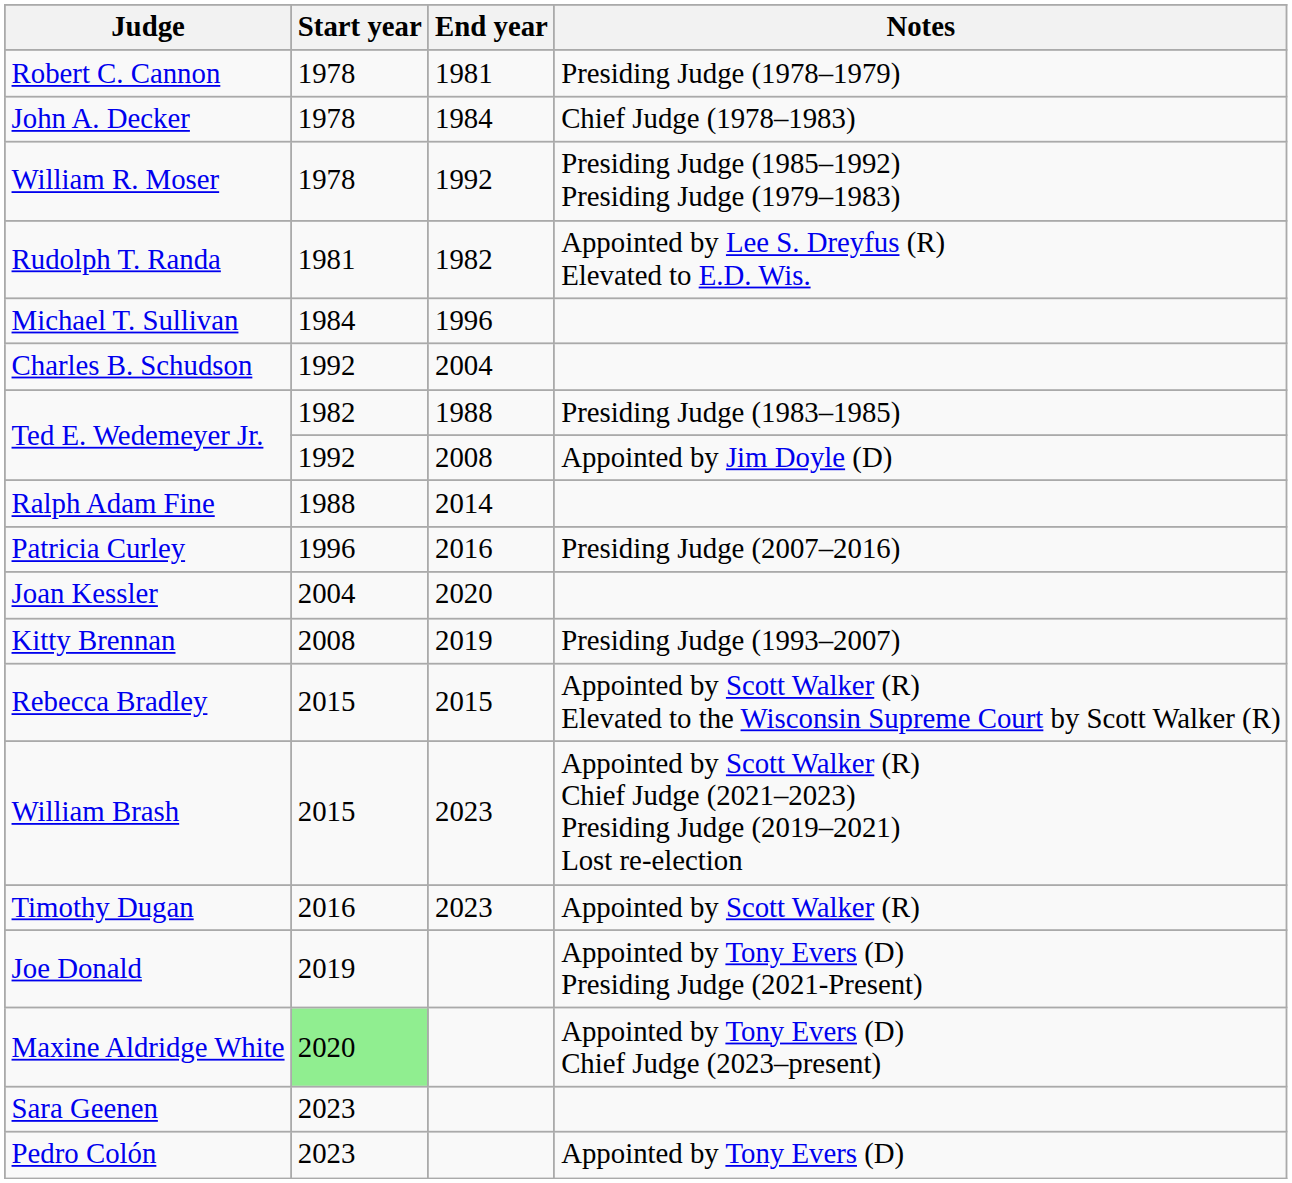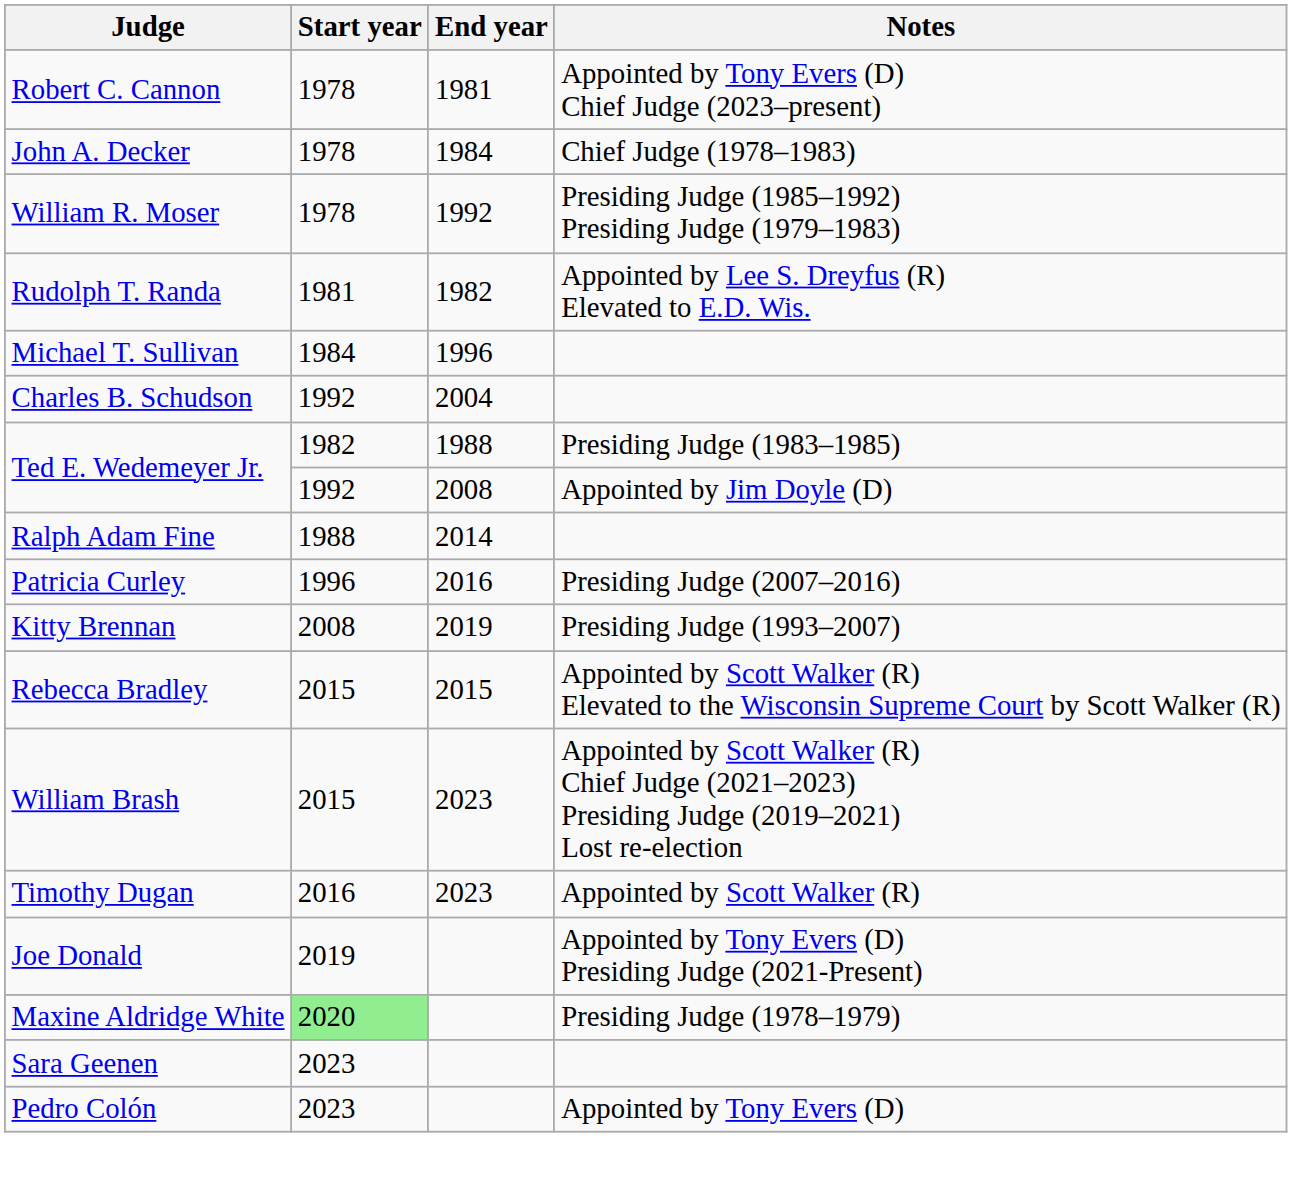 <table class="wikitable">
 <tr>
 <th>Judge</th>
 <th>Start year</th>
 <th>End year</th>
 <th>Notes</th>
 </tr>
 <tr>
 <td><a href='#'>Robert C. Cannon</a></td>
 <td>1978</td>
 <td>1981</td>
-<td>Presiding Judge (1978–1979)</td>
+<td>Appointed by <a href='#'>Tony Evers</a> (D)<br>Chief Judge (2023–present)</td>
 </tr>
 <tr>
 <td><a href='#'>John A. Decker</a></td>
 <td>1978</td>
 <td>1984</td>
 <td>Chief Judge (1978–1983)</td>
 </tr>
 <tr>
 <td><a href='#'>William R. Moser</a></td>
 <td>1978</td>
 <td>1992</td>
 <td>Presiding Judge (1985–1992)<br>Presiding Judge (1979–1983)</td>
 </tr>
 <tr>
 <td><a href='#'>Rudolph T. Randa</a></td>
 <td>1981</td>
 <td>1982</td>
 <td>Appointed by <a href='#'>Lee S. Dreyfus</a> (R)<br>Elevated to <a href='#'>E.D. Wis.</a></td>
 </tr>
 <tr>
 <td><a href='#'>Michael T. Sullivan</a></td>
 <td>1984</td>
 <td>1996</td>
 <td></td>
 </tr>
 <tr>
 <td><a href='#'>Charles B. Schudson</a></td>
 <td>1992</td>
 <td>2004</td>
 <td></td>
 </tr>
 <tr>
 <td rowspan="2"><a href='#'>Ted E. Wedemeyer Jr.</a></td>
 <td>1982</td>
 <td>1988</td>
 <td>Presiding Judge (1983–1985)</td>
 </tr>
 <tr>
 <td>1992</td>
 <td>2008</td>
 <td>Appointed by <a href='#'>Jim Doyle</a> (D)</td>
 </tr>
 <tr>
 <td><a href='#'>Ralph Adam Fine</a></td>
 <td>1988</td>
 <td>2014</td>
 <td></td>
 </tr>
 <tr>
 <td><a href='#'>Patricia Curley</a></td>
 <td>1996</td>
 <td>2016</td>
 <td>Presiding Judge (2007–2016)</td>
 </tr>
 <tr>
-<td><a href='#'>Joan Kessler</a></td>
-<td>2004</td>
-<td>2020</td>
-<td></td>
-</tr>
-<tr>
 <td><a href='#'>Kitty Brennan</a></td>
 <td>2008</td>
 <td>2019</td>
 <td>Presiding Judge (1993–2007)<br></td>
 </tr>
 <tr>
 <td><a href='#'>Rebecca Bradley</a></td>
 <td>2015</td>
 <td>2015</td>
 <td>Appointed by <a href='#'>Scott Walker</a> (R)<br>Elevated to the <a href='#'>Wisconsin Supreme Court</a> by Scott Walker (R)</td>
 </tr>
 <tr>
 <td><a href='#'>William Brash</a></td>
 <td>2015</td>
 <td>2023</td>
 <td>Appointed by <a href='#'>Scott Walker</a> (R)<br>Chief Judge (2021–2023)<br>Presiding Judge (2019–2021)<br>Lost re-election</td>
 </tr>
 <tr>
 <td><a href='#'>Timothy Dugan</a></td>
 <td>2016</td>
 <td>2023</td>
 <td>Appointed by <a href='#'>Scott Walker</a> (R)</td>
 </tr>
 <tr>
 <td><a href='#'>Joe Donald</a></td>
 <td>2019</td>
 <td></td>
 <td>Appointed by <a href='#'>Tony Evers</a> (D)<br>Presiding Judge (2021-Present)</td>
 </tr>
 <tr>
 <td><a href='#'>Maxine Aldridge White</a></td>
 <td style="background: lightgreen;">2020</td>
 <td></td>
-<td>Appointed by <a href='#'>Tony Evers</a> (D)<br>Chief Judge (2023–present)</td>
+<td>Presiding Judge (1978–1979)</td>
 </tr>
 <tr>
 <td><a href='#'>Sara Geenen</a></td>
 <td>2023</td>
 <td></td>
 <td></td>
 </tr>
 <tr>
 <td><a href='#'>Pedro Colón</a></td>
 <td>2023</td>
 <td></td>
 <td>Appointed by <a href='#'>Tony Evers</a> (D)</td>
 </tr>
 </table>
